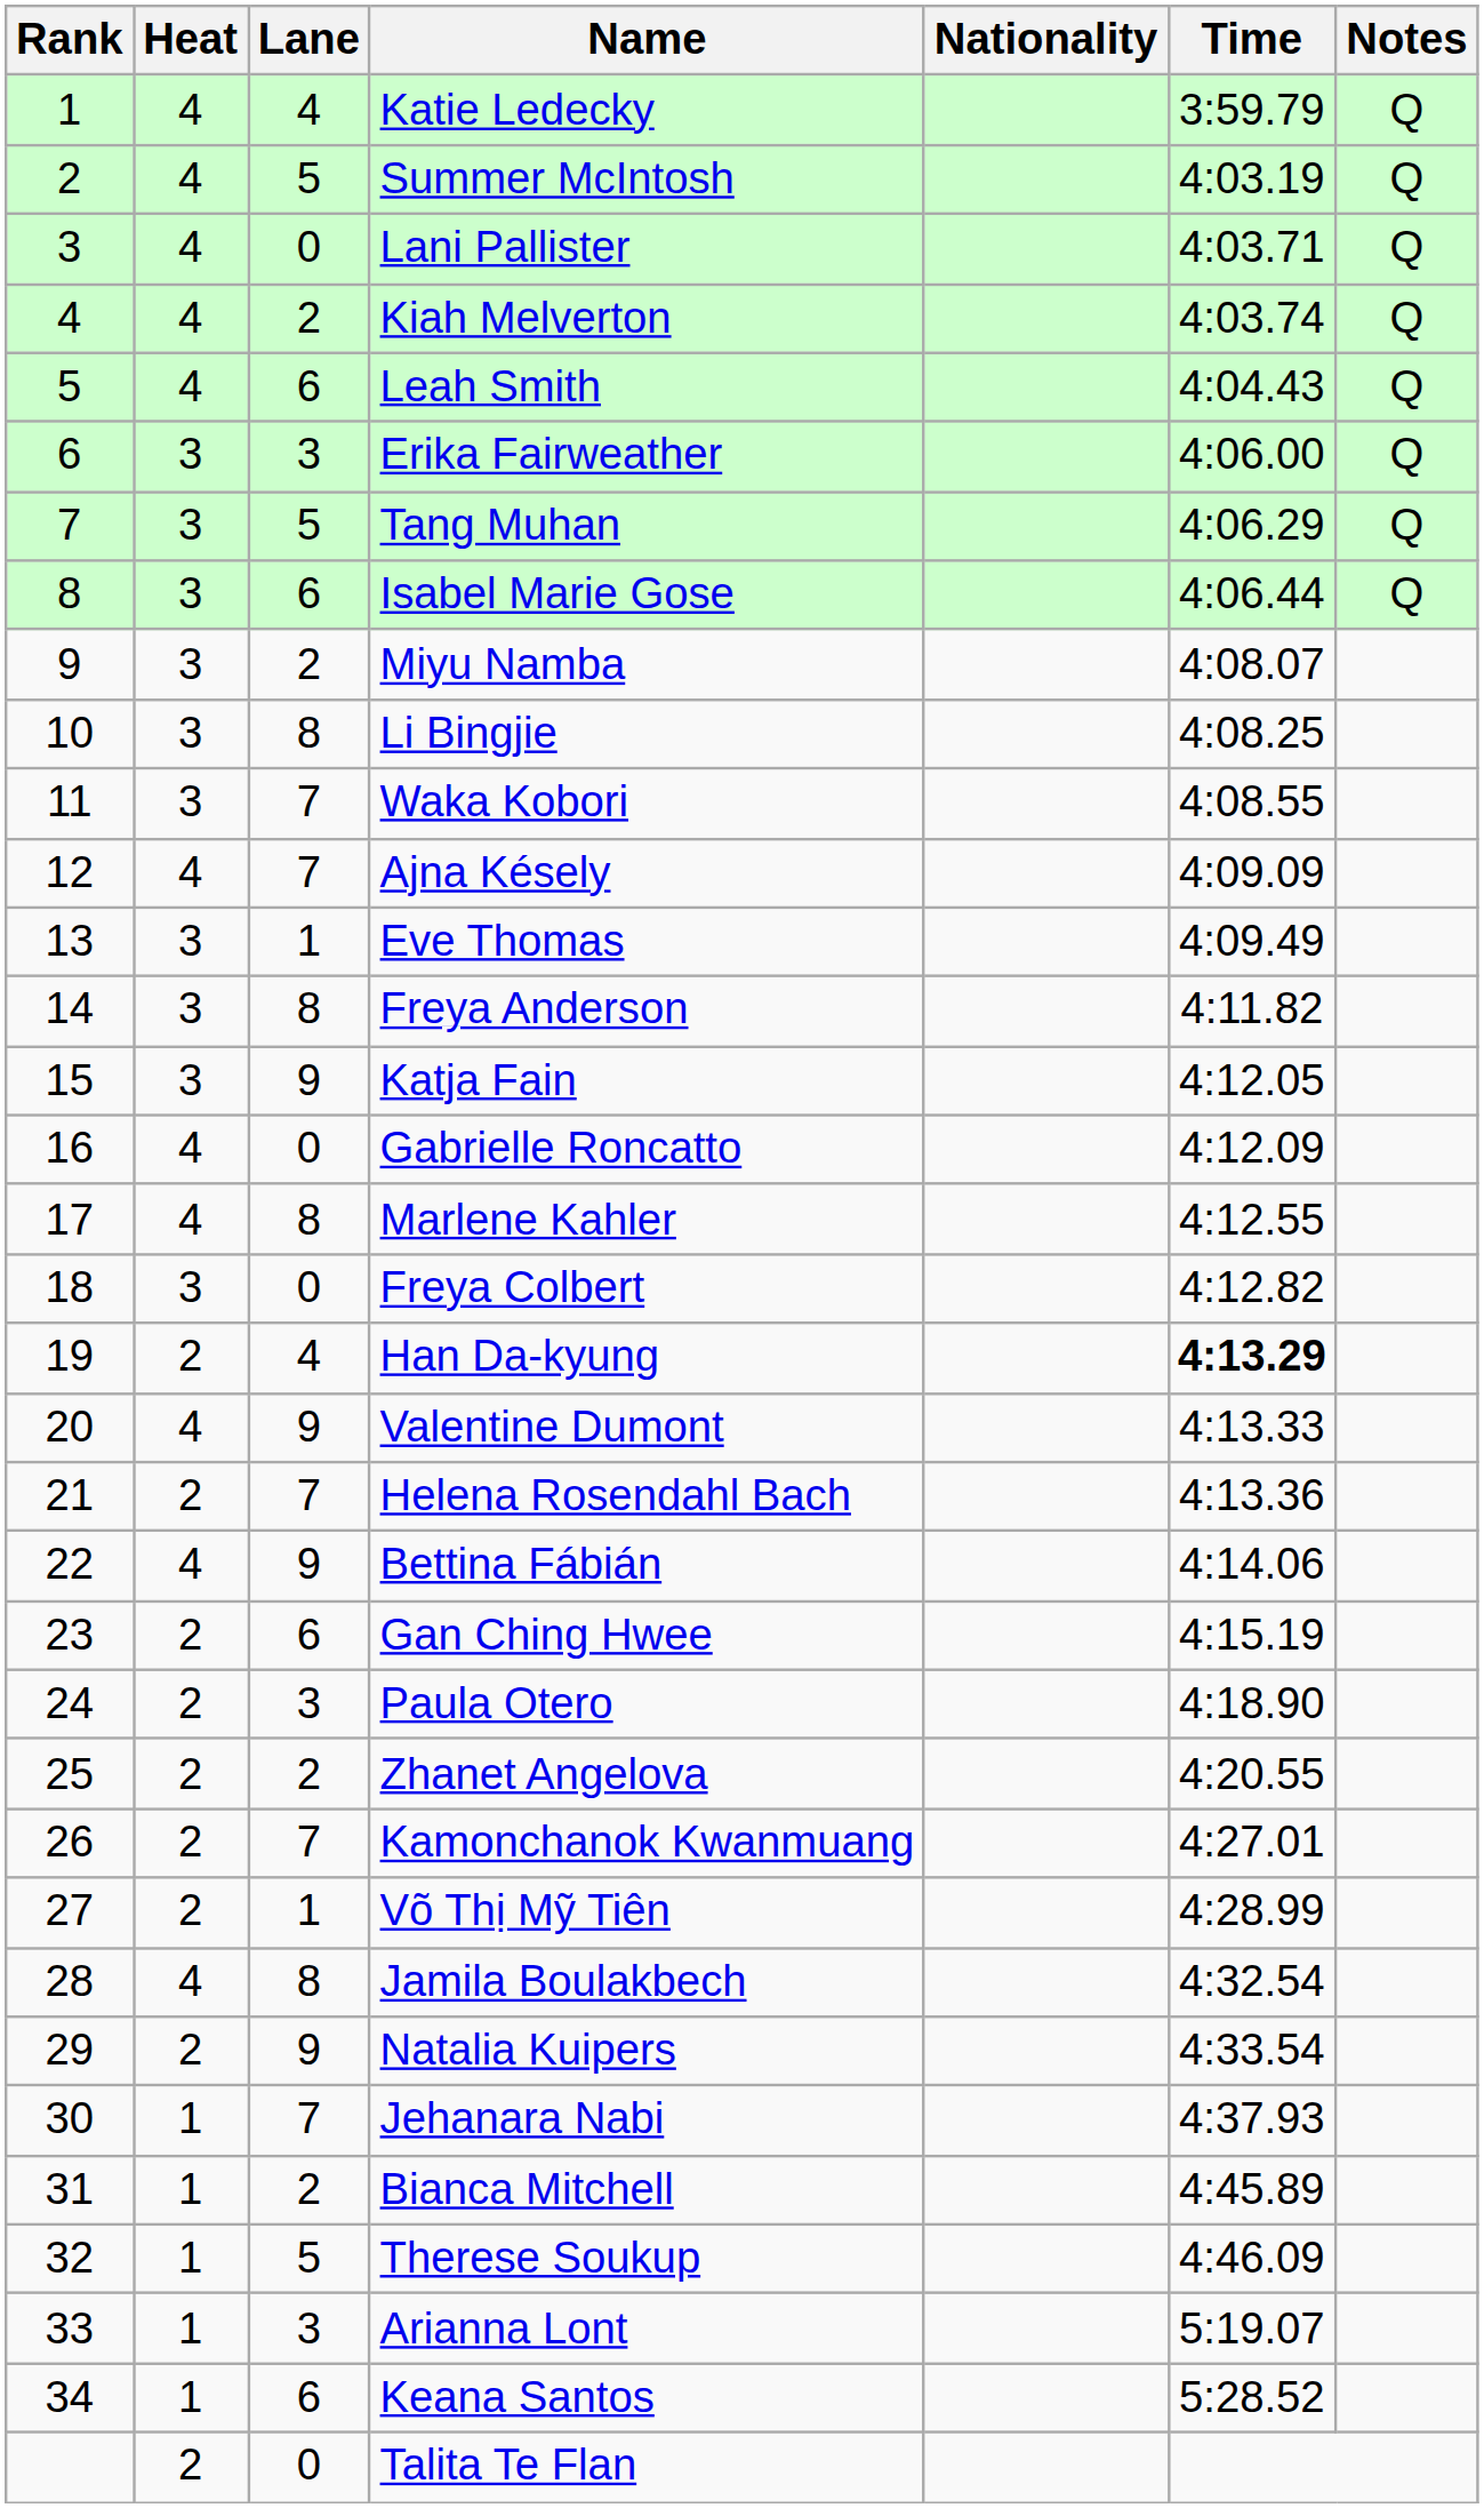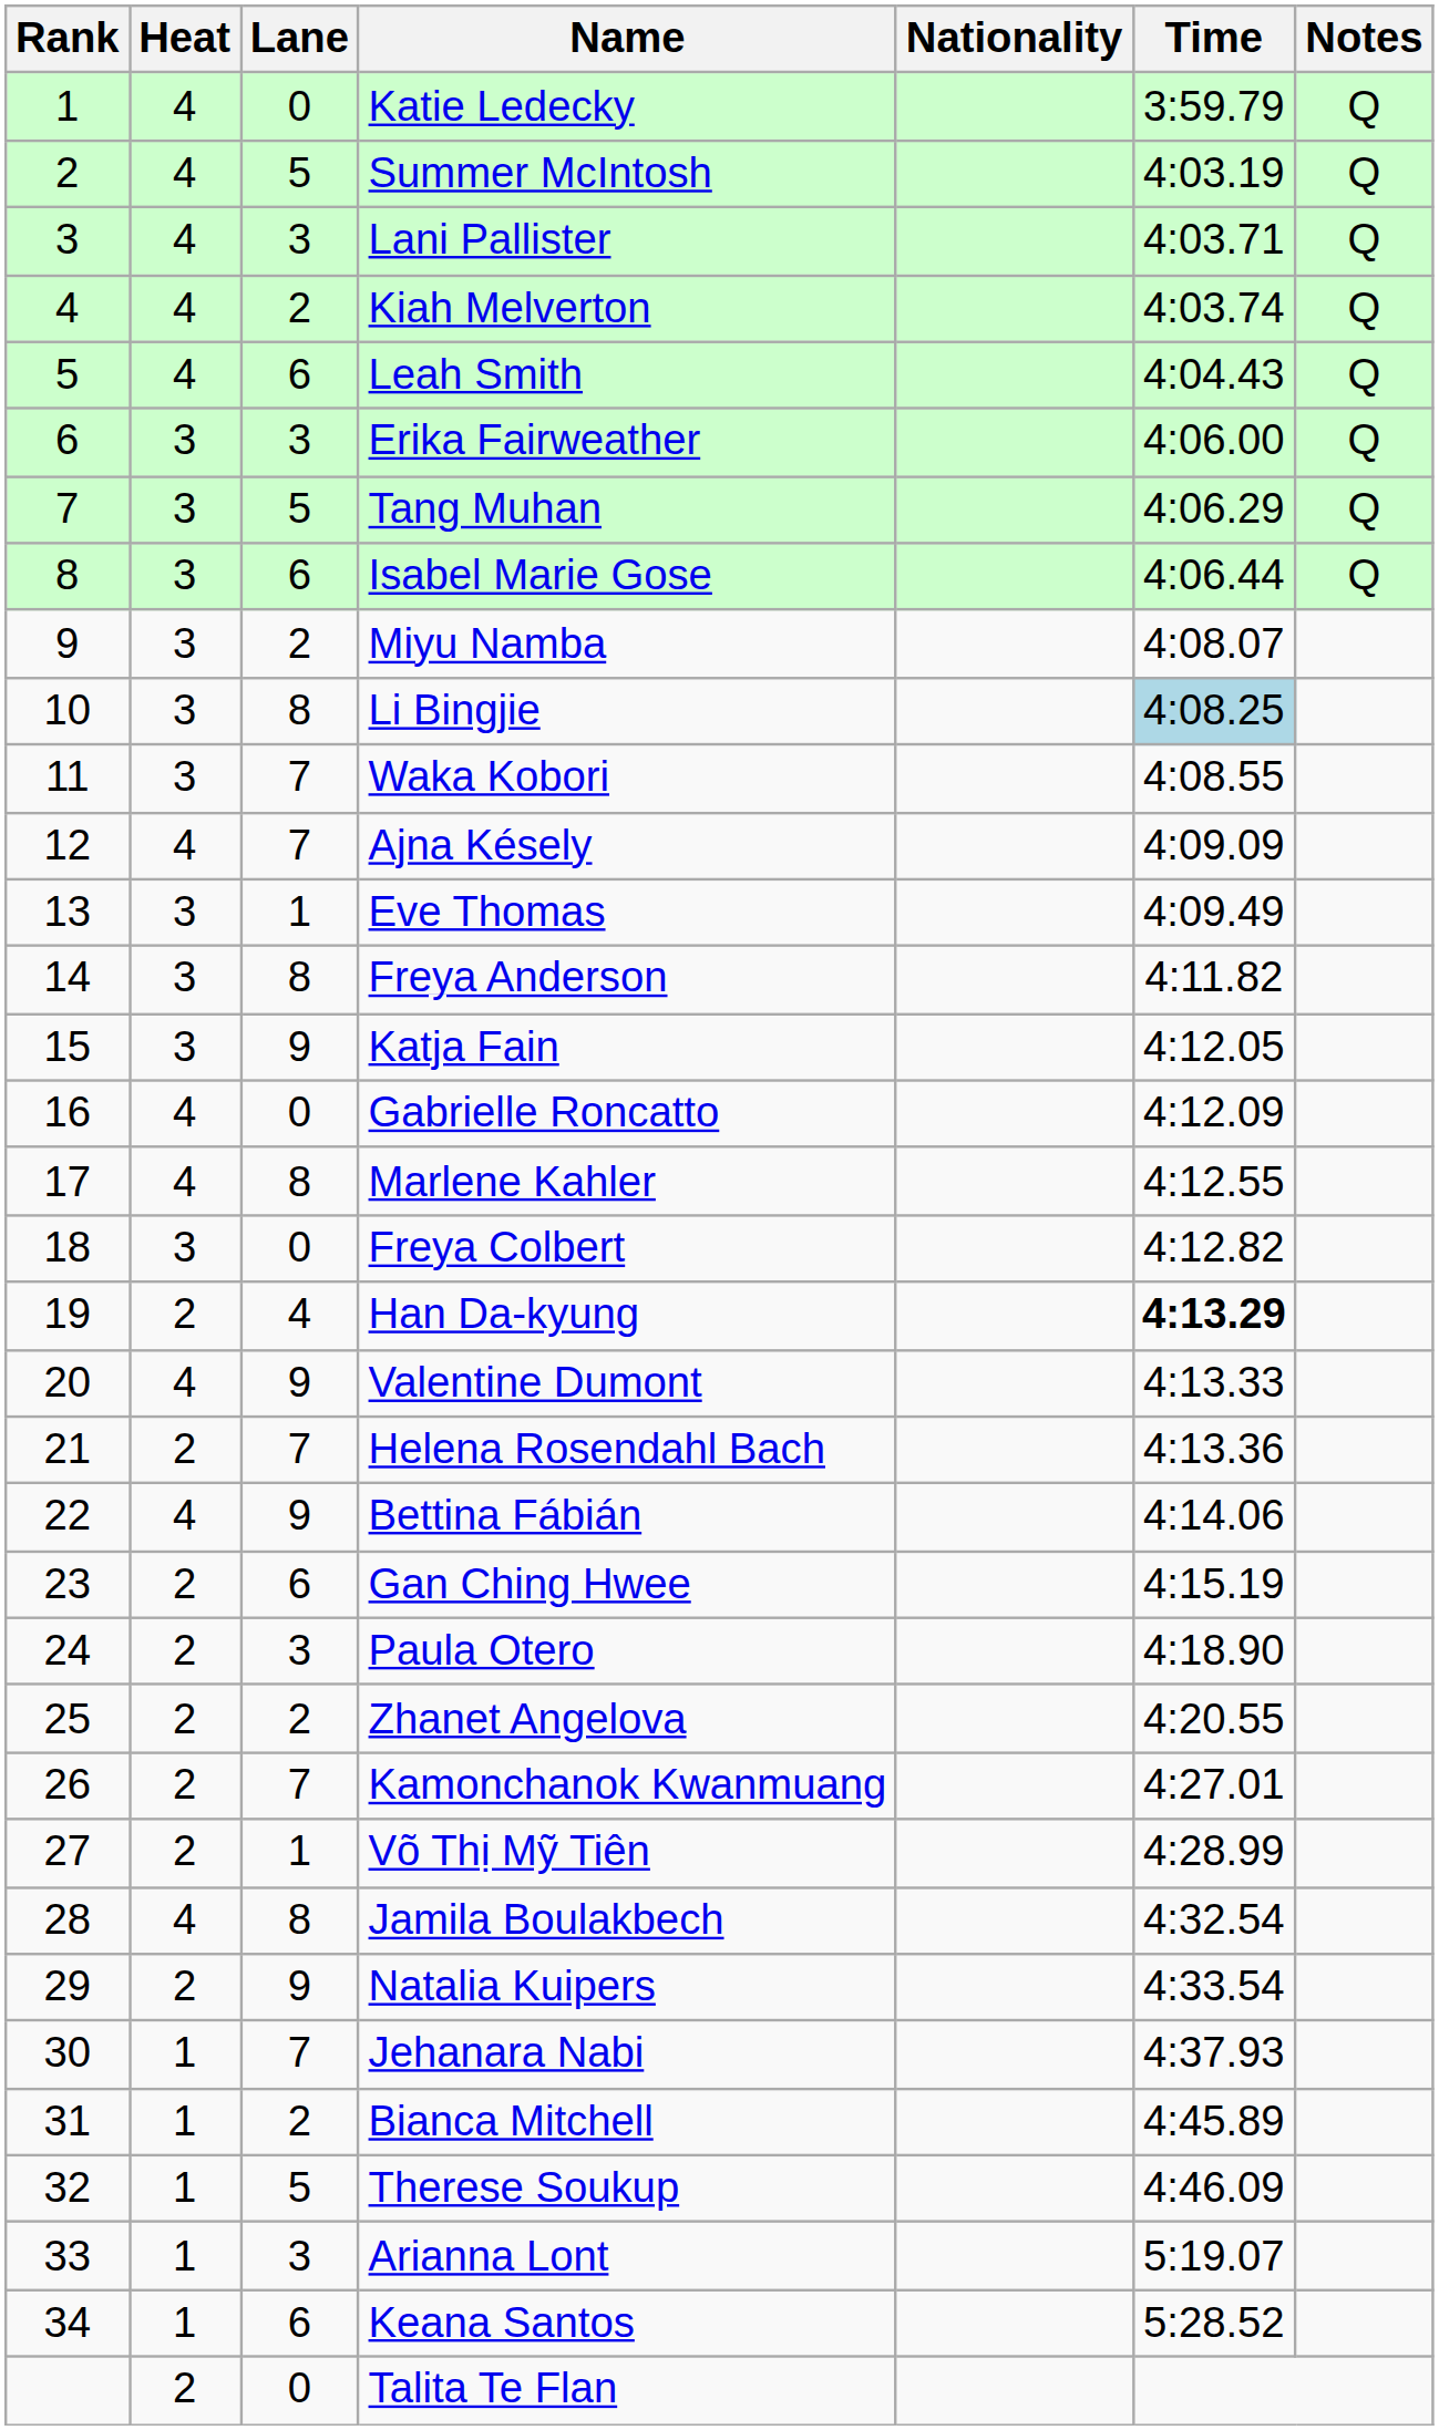 <table class="wikitable sortable" style="text-align:center">
 <tr>
 <th>Rank</th>
 <th>Heat</th>
 <th>Lane</th>
 <th>Name</th>
 <th>Nationality</th>
 <th>Time</th>
 <th>Notes</th>
 </tr>
 <tr bgcolor=ccffcc>
 <td>1</td>
 <td>4</td>
-<td>4</td>
+<td>0</td>
 <td align=left><a href='#'>Katie Ledecky</a></td>
 <td align=left></td>
 <td>3:59.79</td>
 <td>Q</td>
 </tr>
 <tr bgcolor=ccffcc>
 <td>2</td>
 <td>4</td>
 <td>5</td>
 <td align=left><a href='#'>Summer McIntosh</a></td>
 <td align=left></td>
 <td>4:03.19</td>
 <td>Q</td>
 </tr>
 <tr bgcolor=ccffcc>
 <td>3</td>
 <td>4</td>
-<td>0</td>
+<td>3</td>
 <td align=left><a href='#'>Lani Pallister</a></td>
 <td align=left></td>
 <td>4:03.71</td>
 <td>Q</td>
 </tr>
 <tr bgcolor=ccffcc>
 <td>4</td>
 <td>4</td>
 <td>2</td>
 <td align=left><a href='#'>Kiah Melverton</a></td>
 <td align=left></td>
 <td>4:03.74</td>
 <td>Q</td>
 </tr>
 <tr bgcolor=ccffcc>
 <td>5</td>
 <td>4</td>
 <td>6</td>
 <td align=left><a href='#'>Leah Smith</a></td>
 <td align=left></td>
 <td>4:04.43</td>
 <td>Q</td>
 </tr>
 <tr bgcolor=ccffcc>
 <td>6</td>
 <td>3</td>
 <td>3</td>
 <td align=left><a href='#'>Erika Fairweather</a></td>
 <td align=left></td>
 <td>4:06.00</td>
 <td>Q</td>
 </tr>
 <tr bgcolor=ccffcc>
 <td>7</td>
 <td>3</td>
 <td>5</td>
 <td align=left><a href='#'>Tang Muhan</a></td>
 <td align=left></td>
 <td>4:06.29</td>
 <td>Q</td>
 </tr>
 <tr bgcolor=ccffcc>
 <td>8</td>
 <td>3</td>
 <td>6</td>
 <td align=left><a href='#'>Isabel Marie Gose</a></td>
 <td align=left></td>
 <td>4:06.44</td>
 <td>Q</td>
 </tr>
 <tr>
 <td>9</td>
 <td>3</td>
 <td>2</td>
 <td align=left><a href='#'>Miyu Namba</a></td>
 <td align=left></td>
 <td>4:08.07</td>
 <td></td>
 </tr>
 <tr>
 <td>10</td>
 <td>3</td>
 <td>8</td>
 <td align=left><a href='#'>Li Bingjie</a></td>
 <td align=left></td>
-<td>4:08.25</td>
+<td style="background: lightblue;">4:08.25</td>
 <td></td>
 </tr>
 <tr>
 <td>11</td>
 <td>3</td>
 <td>7</td>
 <td align=left><a href='#'>Waka Kobori</a></td>
 <td align=left></td>
 <td>4:08.55</td>
 <td></td>
 </tr>
 <tr>
 <td>12</td>
 <td>4</td>
 <td>7</td>
 <td align=left><a href='#'>Ajna Késely</a></td>
 <td align=left></td>
 <td>4:09.09</td>
 <td></td>
 </tr>
 <tr>
 <td>13</td>
 <td>3</td>
 <td>1</td>
 <td align=left><a href='#'>Eve Thomas</a></td>
 <td align=left></td>
 <td>4:09.49</td>
 <td></td>
 </tr>
 <tr>
 <td>14</td>
 <td>3</td>
 <td>8</td>
 <td align=left><a href='#'>Freya Anderson</a></td>
 <td align=left></td>
 <td>4:11.82</td>
 <td></td>
 </tr>
 <tr>
 <td>15</td>
 <td>3</td>
 <td>9</td>
 <td align=left><a href='#'>Katja Fain</a></td>
 <td align=left></td>
 <td>4:12.05</td>
 <td></td>
 </tr>
 <tr>
 <td>16</td>
 <td>4</td>
 <td>0</td>
 <td align=left><a href='#'>Gabrielle Roncatto</a></td>
 <td align=left></td>
 <td>4:12.09</td>
 <td></td>
 </tr>
 <tr>
 <td>17</td>
 <td>4</td>
 <td>8</td>
 <td align=left><a href='#'>Marlene Kahler</a></td>
 <td align=left></td>
 <td>4:12.55</td>
 <td></td>
 </tr>
 <tr>
 <td>18</td>
 <td>3</td>
 <td>0</td>
 <td align=left><a href='#'>Freya Colbert</a></td>
 <td align=left></td>
 <td>4:12.82</td>
 <td></td>
 </tr>
 <tr>
 <td>19</td>
 <td>2</td>
 <td>4</td>
 <td align=left><a href='#'>Han Da-kyung</a></td>
 <td align=left></td>
 <td><strong>4:13.29</strong></td>
 <td></td>
 </tr>
 <tr>
 <td>20</td>
 <td>4</td>
 <td>9</td>
 <td align=left><a href='#'>Valentine Dumont</a></td>
 <td align=left></td>
 <td>4:13.33</td>
 <td></td>
 </tr>
 <tr>
 <td>21</td>
 <td>2</td>
 <td>7</td>
 <td align=left><a href='#'>Helena Rosendahl Bach</a></td>
 <td align=left></td>
 <td>4:13.36</td>
 <td></td>
 </tr>
 <tr>
 <td>22</td>
 <td>4</td>
 <td>9</td>
 <td align=left><a href='#'>Bettina Fábián</a></td>
 <td align=left></td>
 <td>4:14.06</td>
 <td></td>
 </tr>
 <tr>
 <td>23</td>
 <td>2</td>
 <td>6</td>
 <td align=left><a href='#'>Gan Ching Hwee</a></td>
 <td align=left></td>
 <td>4:15.19</td>
 <td></td>
 </tr>
 <tr>
 <td>24</td>
 <td>2</td>
 <td>3</td>
 <td align=left><a href='#'>Paula Otero</a></td>
 <td align=left></td>
 <td>4:18.90</td>
 <td></td>
 </tr>
 <tr>
 <td>25</td>
 <td>2</td>
 <td>2</td>
 <td align=left><a href='#'>Zhanet Angelova</a></td>
 <td align=left></td>
 <td>4:20.55</td>
 <td></td>
 </tr>
 <tr>
 <td>26</td>
 <td>2</td>
 <td>7</td>
 <td align=left><a href='#'>Kamonchanok Kwanmuang</a></td>
 <td align=left></td>
 <td>4:27.01</td>
 <td></td>
 </tr>
 <tr>
 <td>27</td>
 <td>2</td>
 <td>1</td>
 <td align=left><a href='#'>Võ Thị Mỹ Tiên</a></td>
 <td align=left></td>
 <td>4:28.99</td>
 <td></td>
 </tr>
 <tr>
 <td>28</td>
 <td>4</td>
 <td>8</td>
 <td align=left><a href='#'>Jamila Boulakbech</a></td>
 <td align=left></td>
 <td>4:32.54</td>
 <td></td>
 </tr>
 <tr>
 <td>29</td>
 <td>2</td>
 <td>9</td>
 <td align=left><a href='#'>Natalia Kuipers</a></td>
 <td align=left></td>
 <td>4:33.54</td>
 <td></td>
 </tr>
 <tr>
 <td>30</td>
 <td>1</td>
 <td>7</td>
 <td align=left><a href='#'>Jehanara Nabi</a></td>
 <td align=left></td>
 <td>4:37.93</td>
 <td></td>
 </tr>
 <tr>
 <td>31</td>
 <td>1</td>
 <td>2</td>
 <td align=left><a href='#'>Bianca Mitchell</a></td>
 <td align=left></td>
 <td>4:45.89</td>
 <td></td>
 </tr>
 <tr>
 <td>32</td>
 <td>1</td>
 <td>5</td>
 <td align=left><a href='#'>Therese Soukup</a></td>
 <td align=left></td>
 <td>4:46.09</td>
 <td></td>
 </tr>
 <tr>
 <td>33</td>
 <td>1</td>
 <td>3</td>
 <td align=left><a href='#'>Arianna Lont</a></td>
 <td align=left></td>
 <td>5:19.07</td>
 <td></td>
 </tr>
 <tr>
 <td>34</td>
 <td>1</td>
 <td>6</td>
 <td align=left><a href='#'>Keana Santos</a></td>
 <td align=left></td>
 <td>5:28.52</td>
 <td></td>
 </tr>
 <tr>
 <td></td>
 <td>2</td>
 <td>0</td>
 <td align=left><a href='#'>Talita Te Flan</a></td>
 <td align=left></td>
 <td colspan=2></td>
 </tr>
 </table>
